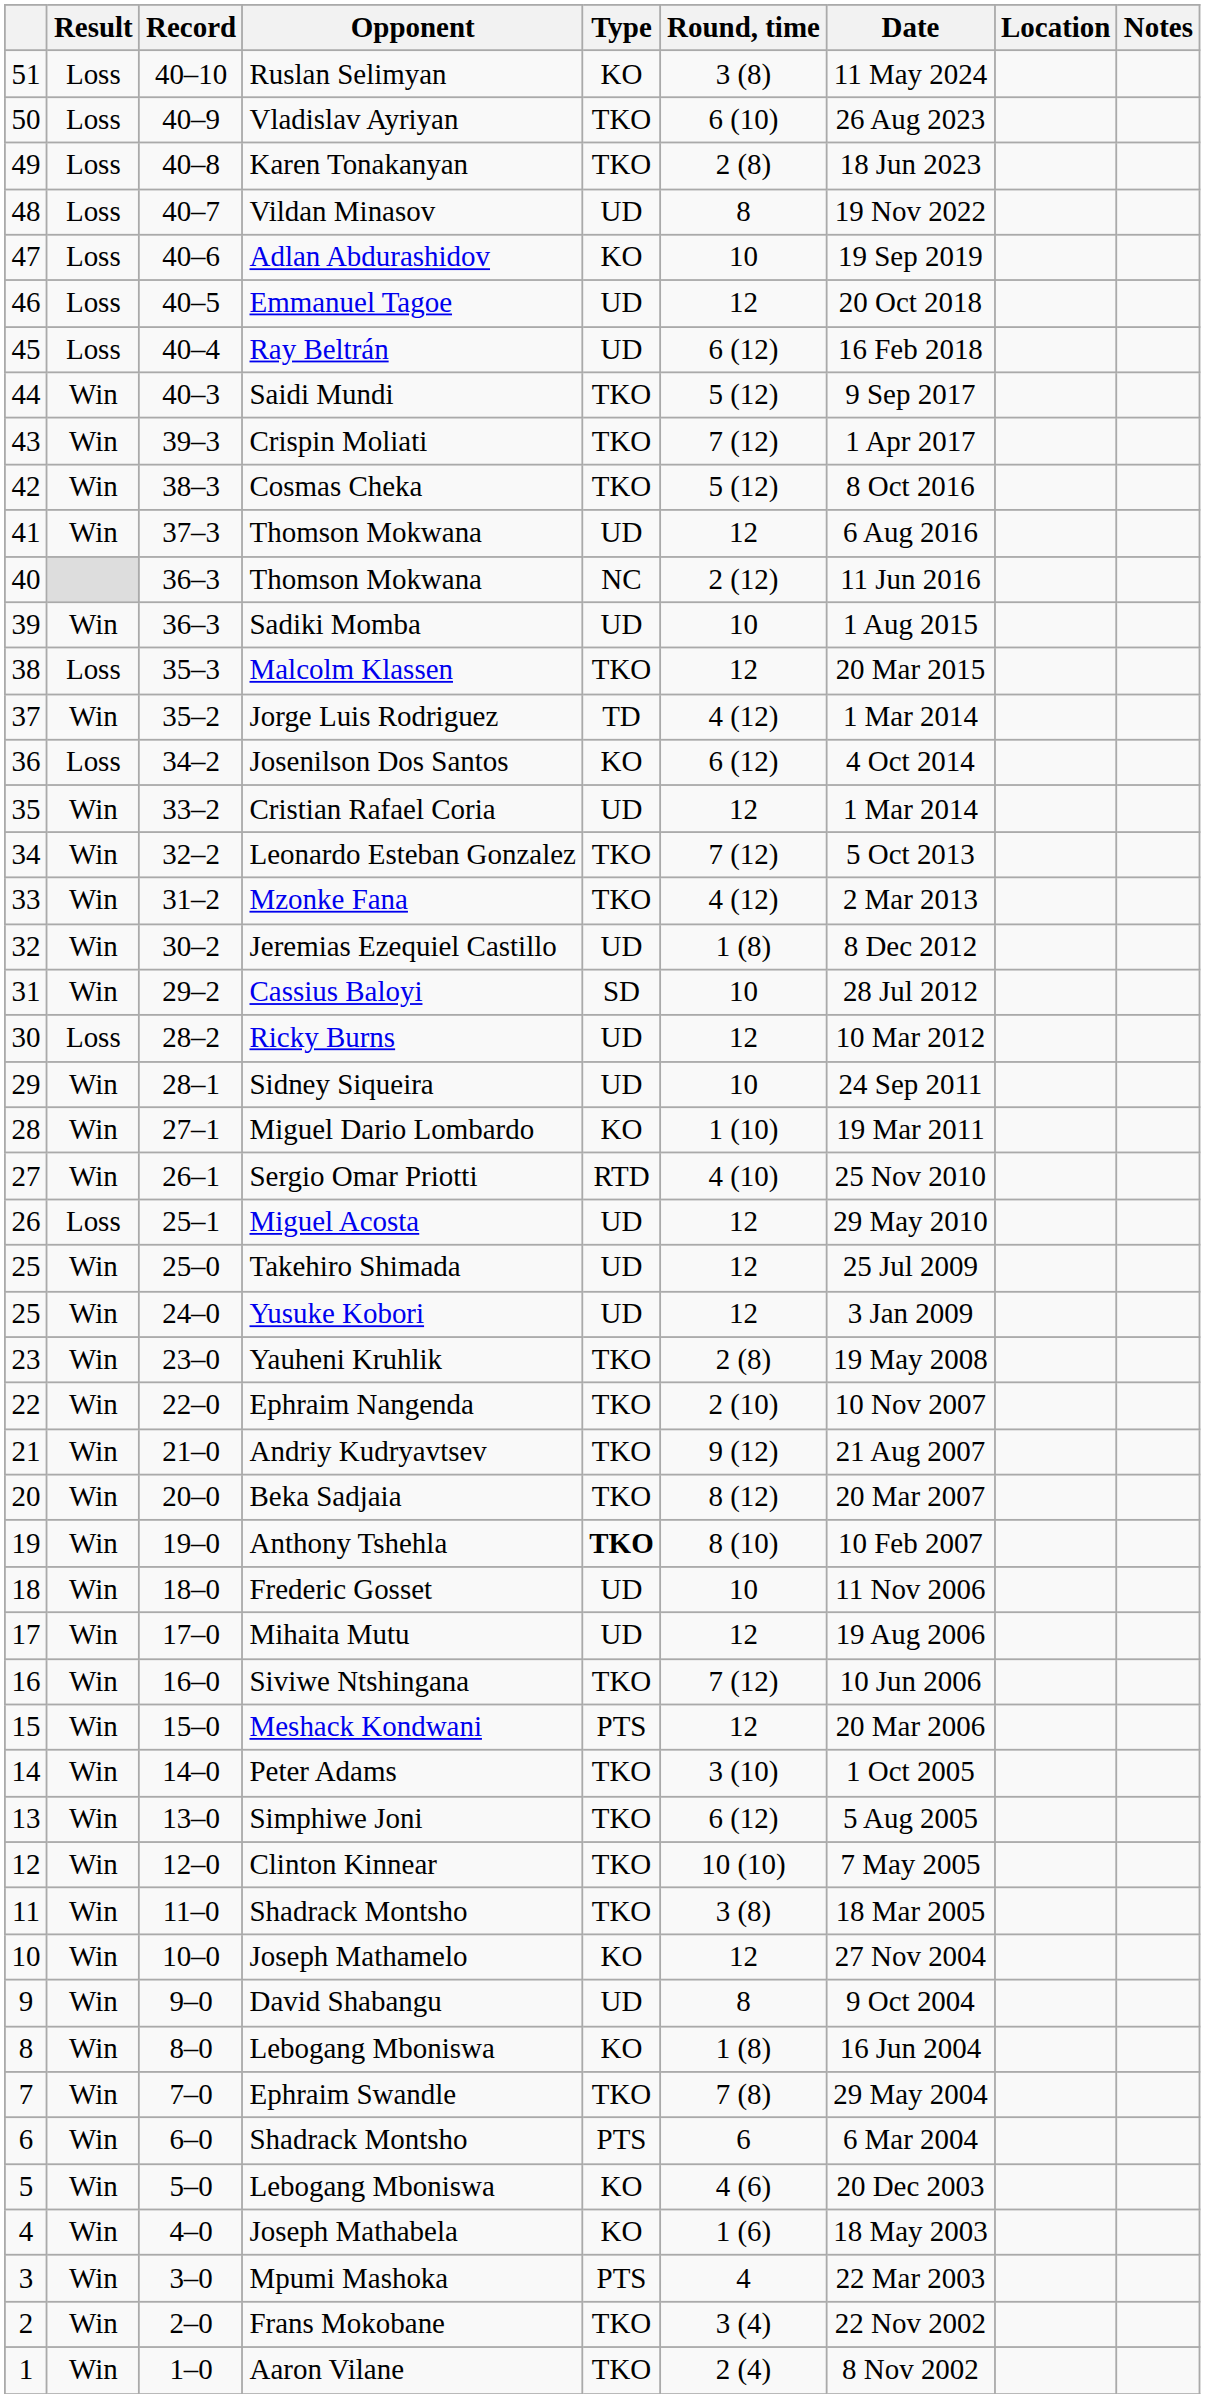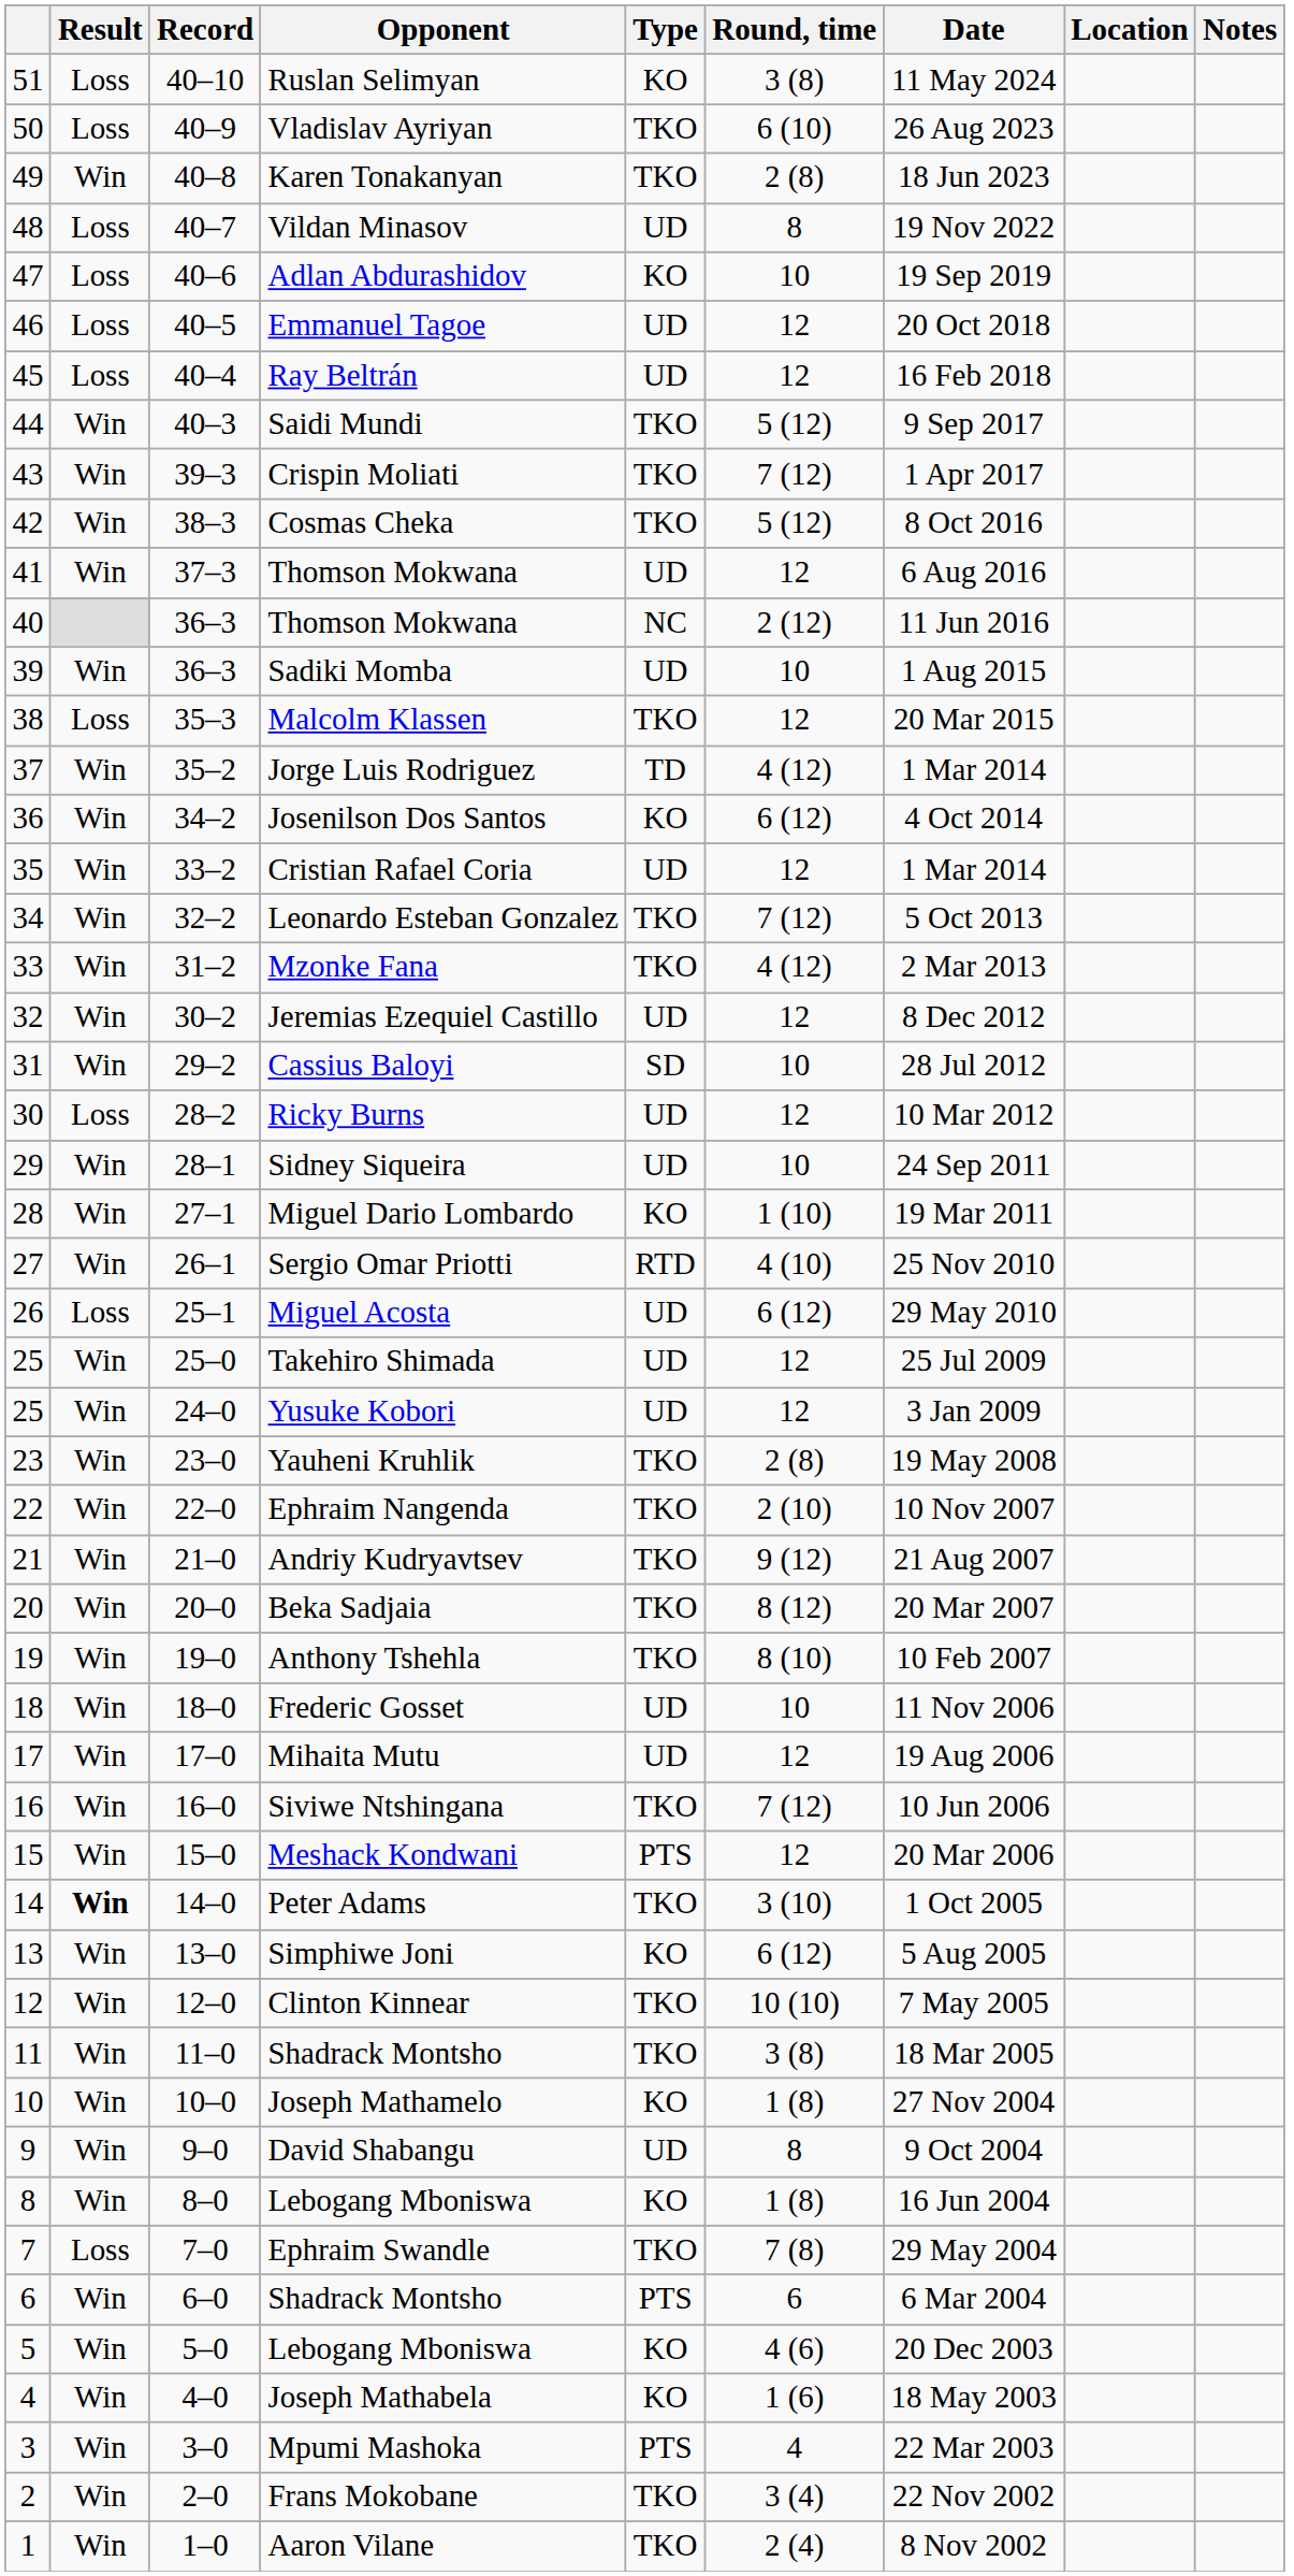 <table class=wikitable style=text-align:center>
 <tr>
 <th></th>
 <th>Result</th>
 <th>Record</th>
 <th>Opponent</th>
 <th>Type</th>
 <th>Round, time</th>
 <th>Date</th>
 <th>Location</th>
 <th>Notes</th>
 </tr>
 <tr>
 <td>51</td>
 <td>Loss</td>
 <td>40–10 </td>
 <td align=left>Ruslan Selimyan</td>
 <td>KO</td>
 <td>3 (8)</td>
 <td>11 May 2024</td>
 <td align=left></td>
 <td align=left></td>
 </tr>
 <tr>
 <td>50</td>
 <td>Loss</td>
 <td>40–9 </td>
 <td align=left>Vladislav Ayriyan</td>
 <td>TKO</td>
 <td>6 (10)</td>
 <td>26 Aug 2023</td>
 <td align=left></td>
 <td align=left></td>
 </tr>
 <tr>
 <td>49</td>
-<td>Loss</td>
+<td>Win</td>
 <td>40–8 </td>
 <td align=left>Karen Tonakanyan</td>
 <td>TKO</td>
 <td>2 (8)</td>
 <td>18 Jun 2023</td>
 <td align=left></td>
 <td align=left></td>
 </tr>
 <tr>
 <td>48</td>
 <td>Loss</td>
 <td>40–7 </td>
 <td align=left>Vildan Minasov</td>
 <td>UD</td>
 <td>8</td>
 <td>19 Nov 2022</td>
 <td align=left></td>
 <td align=left></td>
 </tr>
 <tr>
 <td>47</td>
 <td>Loss</td>
 <td>40–6 </td>
 <td align=left><a href='#'>Adlan Abdurashidov</a></td>
 <td>KO</td>
 <td>10</td>
 <td>19 Sep 2019</td>
 <td align=left></td>
 <td align=left></td>
 </tr>
 <tr>
 <td>46</td>
 <td>Loss</td>
 <td>40–5 </td>
 <td align=left><a href='#'>Emmanuel Tagoe</a></td>
 <td>UD</td>
 <td>12</td>
 <td>20 Oct 2018</td>
 <td align=left></td>
 <td align=left></td>
 </tr>
 <tr>
 <td>45</td>
 <td>Loss</td>
 <td>40–4 </td>
 <td align=left><a href='#'>Ray Beltrán</a></td>
 <td>UD</td>
-<td>6 (12) </td>
+<td>12</td>
 <td>16 Feb 2018</td>
 <td align=left></td>
 <td align=left></td>
 </tr>
 <tr>
 <td>44</td>
 <td>Win</td>
 <td>40–3 </td>
 <td align=left>Saidi Mundi</td>
 <td>TKO</td>
 <td>5 (12)</td>
 <td>9 Sep 2017</td>
 <td align=left></td>
 <td align=left></td>
 </tr>
 <tr>
 <td>43</td>
 <td>Win</td>
 <td>39–3 </td>
 <td align=left>Crispin Moliati</td>
 <td>TKO</td>
 <td>7 (12)</td>
 <td>1 Apr 2017</td>
 <td align=left></td>
 <td align=left></td>
 </tr>
 <tr>
 <td>42</td>
 <td>Win</td>
 <td>38–3 </td>
 <td align=left>Cosmas Cheka</td>
 <td>TKO</td>
 <td>5 (12)</td>
 <td>8 Oct 2016</td>
 <td align=left></td>
 <td align=left></td>
 </tr>
 <tr>
 <td>41</td>
 <td>Win</td>
 <td>37–3 </td>
 <td align=left>Thomson Mokwana</td>
 <td>UD</td>
 <td>12</td>
 <td>6 Aug 2016</td>
 <td align=left></td>
 <td align=left></td>
 </tr>
 <tr>
 <td>40</td>
 <td style=background:#DDD></td>
 <td>36–3 </td>
 <td align=left>Thomson Mokwana</td>
 <td>NC</td>
 <td>2 (12)</td>
 <td>11 Jun 2016</td>
 <td align=left></td>
 <td align=left></td>
 </tr>
 <tr>
 <td>39</td>
 <td>Win</td>
 <td>36–3</td>
 <td align=left>Sadiki Momba</td>
 <td>UD</td>
 <td>10</td>
 <td>1 Aug 2015</td>
 <td align=left></td>
 <td align=left></td>
 </tr>
 <tr>
 <td>38</td>
 <td>Loss</td>
 <td>35–3</td>
 <td align=left><a href='#'>Malcolm Klassen</a></td>
 <td>TKO</td>
 <td>12</td>
 <td>20 Mar 2015</td>
 <td align=left></td>
 <td align=left></td>
 </tr>
 <tr>
 <td>37</td>
 <td>Win</td>
 <td>35–2</td>
 <td align=left>Jorge Luis Rodriguez</td>
 <td>TD</td>
 <td>4 (12)</td>
 <td>1 Mar 2014</td>
 <td align=left></td>
 <td align=left></td>
 </tr>
 <tr>
 <td>36</td>
-<td>Loss</td>
+<td>Win</td>
 <td>34–2</td>
 <td align=left>Josenilson Dos Santos</td>
 <td>KO</td>
 <td>6 (12)</td>
 <td>4 Oct 2014</td>
 <td align=left></td>
 <td align=left></td>
 </tr>
 <tr>
 <td>35</td>
 <td>Win</td>
 <td>33–2</td>
 <td align=left>Cristian Rafael Coria</td>
 <td>UD</td>
 <td>12</td>
 <td>1 Mar 2014</td>
 <td align=left></td>
 <td align=left></td>
 </tr>
 <tr>
 <td>34</td>
 <td>Win</td>
 <td>32–2</td>
 <td align=left>Leonardo Esteban Gonzalez</td>
 <td>TKO</td>
 <td>7 (12)</td>
 <td>5 Oct 2013</td>
 <td align=left></td>
 <td align=left></td>
 </tr>
 <tr>
 <td>33</td>
 <td>Win</td>
 <td>31–2</td>
 <td align=left><a href='#'>Mzonke Fana</a></td>
 <td>TKO</td>
 <td>4 (12)</td>
 <td>2 Mar 2013</td>
 <td align=left></td>
 <td align=left></td>
 </tr>
 <tr>
 <td>32</td>
 <td>Win</td>
 <td>30–2</td>
 <td align=left>Jeremias Ezequiel Castillo</td>
 <td>UD</td>
-<td>1 (8)</td>
+<td>12</td>
 <td>8 Dec 2012</td>
 <td align=left></td>
 <td align=left></td>
 </tr>
 <tr>
 <td>31</td>
 <td>Win</td>
 <td>29–2</td>
 <td align=left><a href='#'>Cassius Baloyi</a></td>
 <td>SD</td>
 <td>10</td>
 <td>28 Jul 2012</td>
 <td align=left></td>
 <td align=left></td>
 </tr>
 <tr>
 <td>30</td>
 <td>Loss</td>
 <td>28–2</td>
 <td align=left><a href='#'>Ricky Burns</a></td>
 <td>UD</td>
 <td>12</td>
 <td>10 Mar 2012</td>
 <td align=left></td>
 <td align=left></td>
 </tr>
 <tr>
 <td>29</td>
 <td>Win</td>
 <td>28–1</td>
 <td align=left>Sidney Siqueira</td>
 <td>UD</td>
 <td>10</td>
 <td>24 Sep 2011</td>
 <td align=left></td>
 <td align=left></td>
 </tr>
 <tr>
 <td>28</td>
 <td>Win</td>
 <td>27–1</td>
 <td align=left>Miguel Dario Lombardo</td>
 <td>KO</td>
 <td>1 (10)</td>
 <td>19 Mar 2011</td>
 <td align=left></td>
 <td align=left></td>
 </tr>
 <tr>
 <td>27</td>
 <td>Win</td>
 <td>26–1</td>
 <td align=left>Sergio Omar Priotti</td>
 <td>RTD</td>
 <td>4 (10)</td>
 <td>25 Nov 2010</td>
 <td align=left></td>
 <td align=left></td>
 </tr>
 <tr>
 <td>26</td>
 <td>Loss</td>
 <td>25–1</td>
 <td align=left><a href='#'>Miguel Acosta</a></td>
 <td>UD</td>
-<td>12</td>
+<td>6 (12) </td>
 <td>29 May 2010</td>
 <td align=left></td>
 <td align=left></td>
 </tr>
 <tr>
 <td>25</td>
 <td>Win</td>
 <td>25–0</td>
 <td align=left>Takehiro Shimada</td>
 <td>UD</td>
 <td>12</td>
 <td>25 Jul 2009</td>
 <td align=left></td>
 <td align=left></td>
 </tr>
 <tr>
 <td>25</td>
 <td>Win</td>
 <td>24–0</td>
 <td align=left><a href='#'>Yusuke Kobori</a></td>
 <td>UD</td>
 <td>12</td>
 <td>3 Jan 2009</td>
 <td align=left></td>
 <td align=left></td>
 </tr>
 <tr>
 <td>23</td>
 <td>Win</td>
 <td>23–0</td>
 <td align=left>Yauheni Kruhlik</td>
 <td>TKO</td>
 <td>2 (8)</td>
 <td>19 May 2008</td>
 <td align=left></td>
 <td align=left></td>
 </tr>
 <tr>
 <td>22</td>
 <td>Win</td>
 <td>22–0</td>
 <td align=left>Ephraim Nangenda</td>
 <td>TKO</td>
 <td>2 (10)</td>
 <td>10 Nov 2007</td>
 <td align=left></td>
 <td align=left></td>
 </tr>
 <tr>
 <td>21</td>
 <td>Win</td>
 <td>21–0</td>
 <td align=left>Andriy Kudryavtsev</td>
 <td>TKO</td>
 <td>9 (12)</td>
 <td>21 Aug 2007</td>
 <td align=left></td>
 <td align=left></td>
 </tr>
 <tr>
 <td>20</td>
 <td>Win</td>
 <td>20–0</td>
 <td align=left>Beka Sadjaia</td>
 <td>TKO</td>
 <td>8 (12)</td>
 <td>20 Mar 2007</td>
 <td align=left></td>
 <td align=left></td>
 </tr>
 <tr>
 <td>19</td>
 <td>Win</td>
 <td>19–0</td>
 <td align=left>Anthony Tshehla</td>
-<td><strong>TKO</strong></td>
+<td>TKO</td>
 <td>8 (10)</td>
 <td>10 Feb 2007</td>
 <td align=left></td>
 <td align=left></td>
 </tr>
 <tr>
 <td>18</td>
 <td>Win</td>
 <td>18–0</td>
 <td align=left>Frederic Gosset</td>
 <td>UD</td>
 <td>10</td>
 <td>11 Nov 2006</td>
 <td align=left></td>
 <td align=left></td>
 </tr>
 <tr>
 <td>17</td>
 <td>Win</td>
 <td>17–0</td>
 <td align=left>Mihaita Mutu</td>
 <td>UD</td>
 <td>12</td>
 <td>19 Aug 2006</td>
 <td align=left></td>
 <td align=left></td>
 </tr>
 <tr>
 <td>16</td>
 <td>Win</td>
 <td>16–0</td>
 <td align=left>Siviwe Ntshingana</td>
 <td>TKO</td>
 <td>7 (12)</td>
 <td>10 Jun 2006</td>
 <td align=left></td>
 <td align=left></td>
 </tr>
 <tr>
 <td>15</td>
 <td>Win</td>
 <td>15–0</td>
 <td align=left><a href='#'>Meshack Kondwani</a></td>
 <td>PTS</td>
 <td>12</td>
 <td>20 Mar 2006</td>
 <td align=left></td>
 <td align=left></td>
 </tr>
 <tr>
 <td>14</td>
-<td>Win</td>
+<td><strong>Win</strong></td>
 <td>14–0</td>
 <td align=left>Peter Adams</td>
 <td>TKO</td>
 <td>3 (10)</td>
 <td>1 Oct 2005</td>
 <td align=left></td>
 <td align=left></td>
 </tr>
 <tr>
 <td>13</td>
 <td>Win</td>
 <td>13–0</td>
 <td align=left>Simphiwe Joni</td>
-<td>TKO</td>
+<td>KO</td>
 <td>6 (12)</td>
 <td>5 Aug 2005</td>
 <td align=left></td>
 <td align=left></td>
 </tr>
 <tr>
 <td>12</td>
 <td>Win</td>
 <td>12–0</td>
 <td align=left>Clinton Kinnear</td>
 <td>TKO</td>
 <td>10 (10)</td>
 <td>7 May 2005</td>
 <td align=left></td>
 <td align=left></td>
 </tr>
 <tr>
 <td>11</td>
 <td>Win</td>
 <td>11–0</td>
 <td align=left>Shadrack Montsho</td>
 <td>TKO</td>
 <td>3 (8)</td>
 <td>18 Mar 2005</td>
 <td align=left></td>
 <td align=left></td>
 </tr>
 <tr>
 <td>10</td>
 <td>Win</td>
 <td>10–0</td>
 <td align=left>Joseph Mathamelo</td>
 <td>KO</td>
-<td>12</td>
+<td>1 (8)</td>
 <td>27 Nov 2004</td>
 <td align=left></td>
 <td align=left></td>
 </tr>
 <tr>
 <td>9</td>
 <td>Win</td>
 <td>9–0</td>
 <td align=left>David Shabangu</td>
 <td>UD</td>
 <td>8</td>
 <td>9 Oct 2004</td>
 <td align=left></td>
 <td align=left></td>
 </tr>
 <tr>
 <td>8</td>
 <td>Win</td>
 <td>8–0</td>
 <td align=left>Lebogang Mboniswa</td>
 <td>KO</td>
 <td>1 (8)</td>
 <td>16 Jun 2004</td>
 <td align=left></td>
 <td align=left></td>
 </tr>
 <tr>
 <td>7</td>
-<td>Win</td>
+<td>Loss</td>
 <td>7–0</td>
 <td align=left>Ephraim Swandle</td>
 <td>TKO</td>
 <td>7 (8)</td>
 <td>29 May 2004</td>
 <td align=left></td>
 <td align=left></td>
 </tr>
 <tr>
 <td>6</td>
 <td>Win</td>
 <td>6–0</td>
 <td align=left>Shadrack Montsho</td>
 <td>PTS</td>
 <td>6</td>
 <td>6 Mar 2004</td>
 <td align=left></td>
 <td align=left></td>
 </tr>
 <tr>
 <td>5</td>
 <td>Win</td>
 <td>5–0</td>
 <td align=left>Lebogang Mboniswa</td>
 <td>KO</td>
 <td>4 (6)</td>
 <td>20 Dec 2003</td>
 <td align=left></td>
 <td align=left></td>
 </tr>
 <tr>
 <td>4</td>
 <td>Win</td>
 <td>4–0</td>
 <td align=left>Joseph Mathabela</td>
 <td>KO</td>
 <td>1 (6)</td>
 <td>18 May 2003</td>
 <td align=left></td>
 <td align=left></td>
 </tr>
 <tr>
 <td>3</td>
 <td>Win</td>
 <td>3–0</td>
 <td align=left>Mpumi Mashoka</td>
 <td>PTS</td>
 <td>4</td>
 <td>22 Mar 2003</td>
 <td align=left></td>
 <td align=left></td>
 </tr>
 <tr>
 <td>2</td>
 <td>Win</td>
 <td>2–0</td>
 <td align=left>Frans Mokobane</td>
 <td>TKO</td>
 <td>3 (4)</td>
 <td>22 Nov 2002</td>
 <td align=left></td>
 <td align=left></td>
 </tr>
 <tr>
 <td>1</td>
 <td>Win</td>
 <td>1–0</td>
 <td align=left>Aaron Vilane</td>
 <td>TKO</td>
 <td>2 (4)</td>
 <td>8 Nov 2002</td>
 <td align=left></td>
 <td align=left></td>
 </tr>
 </table>
